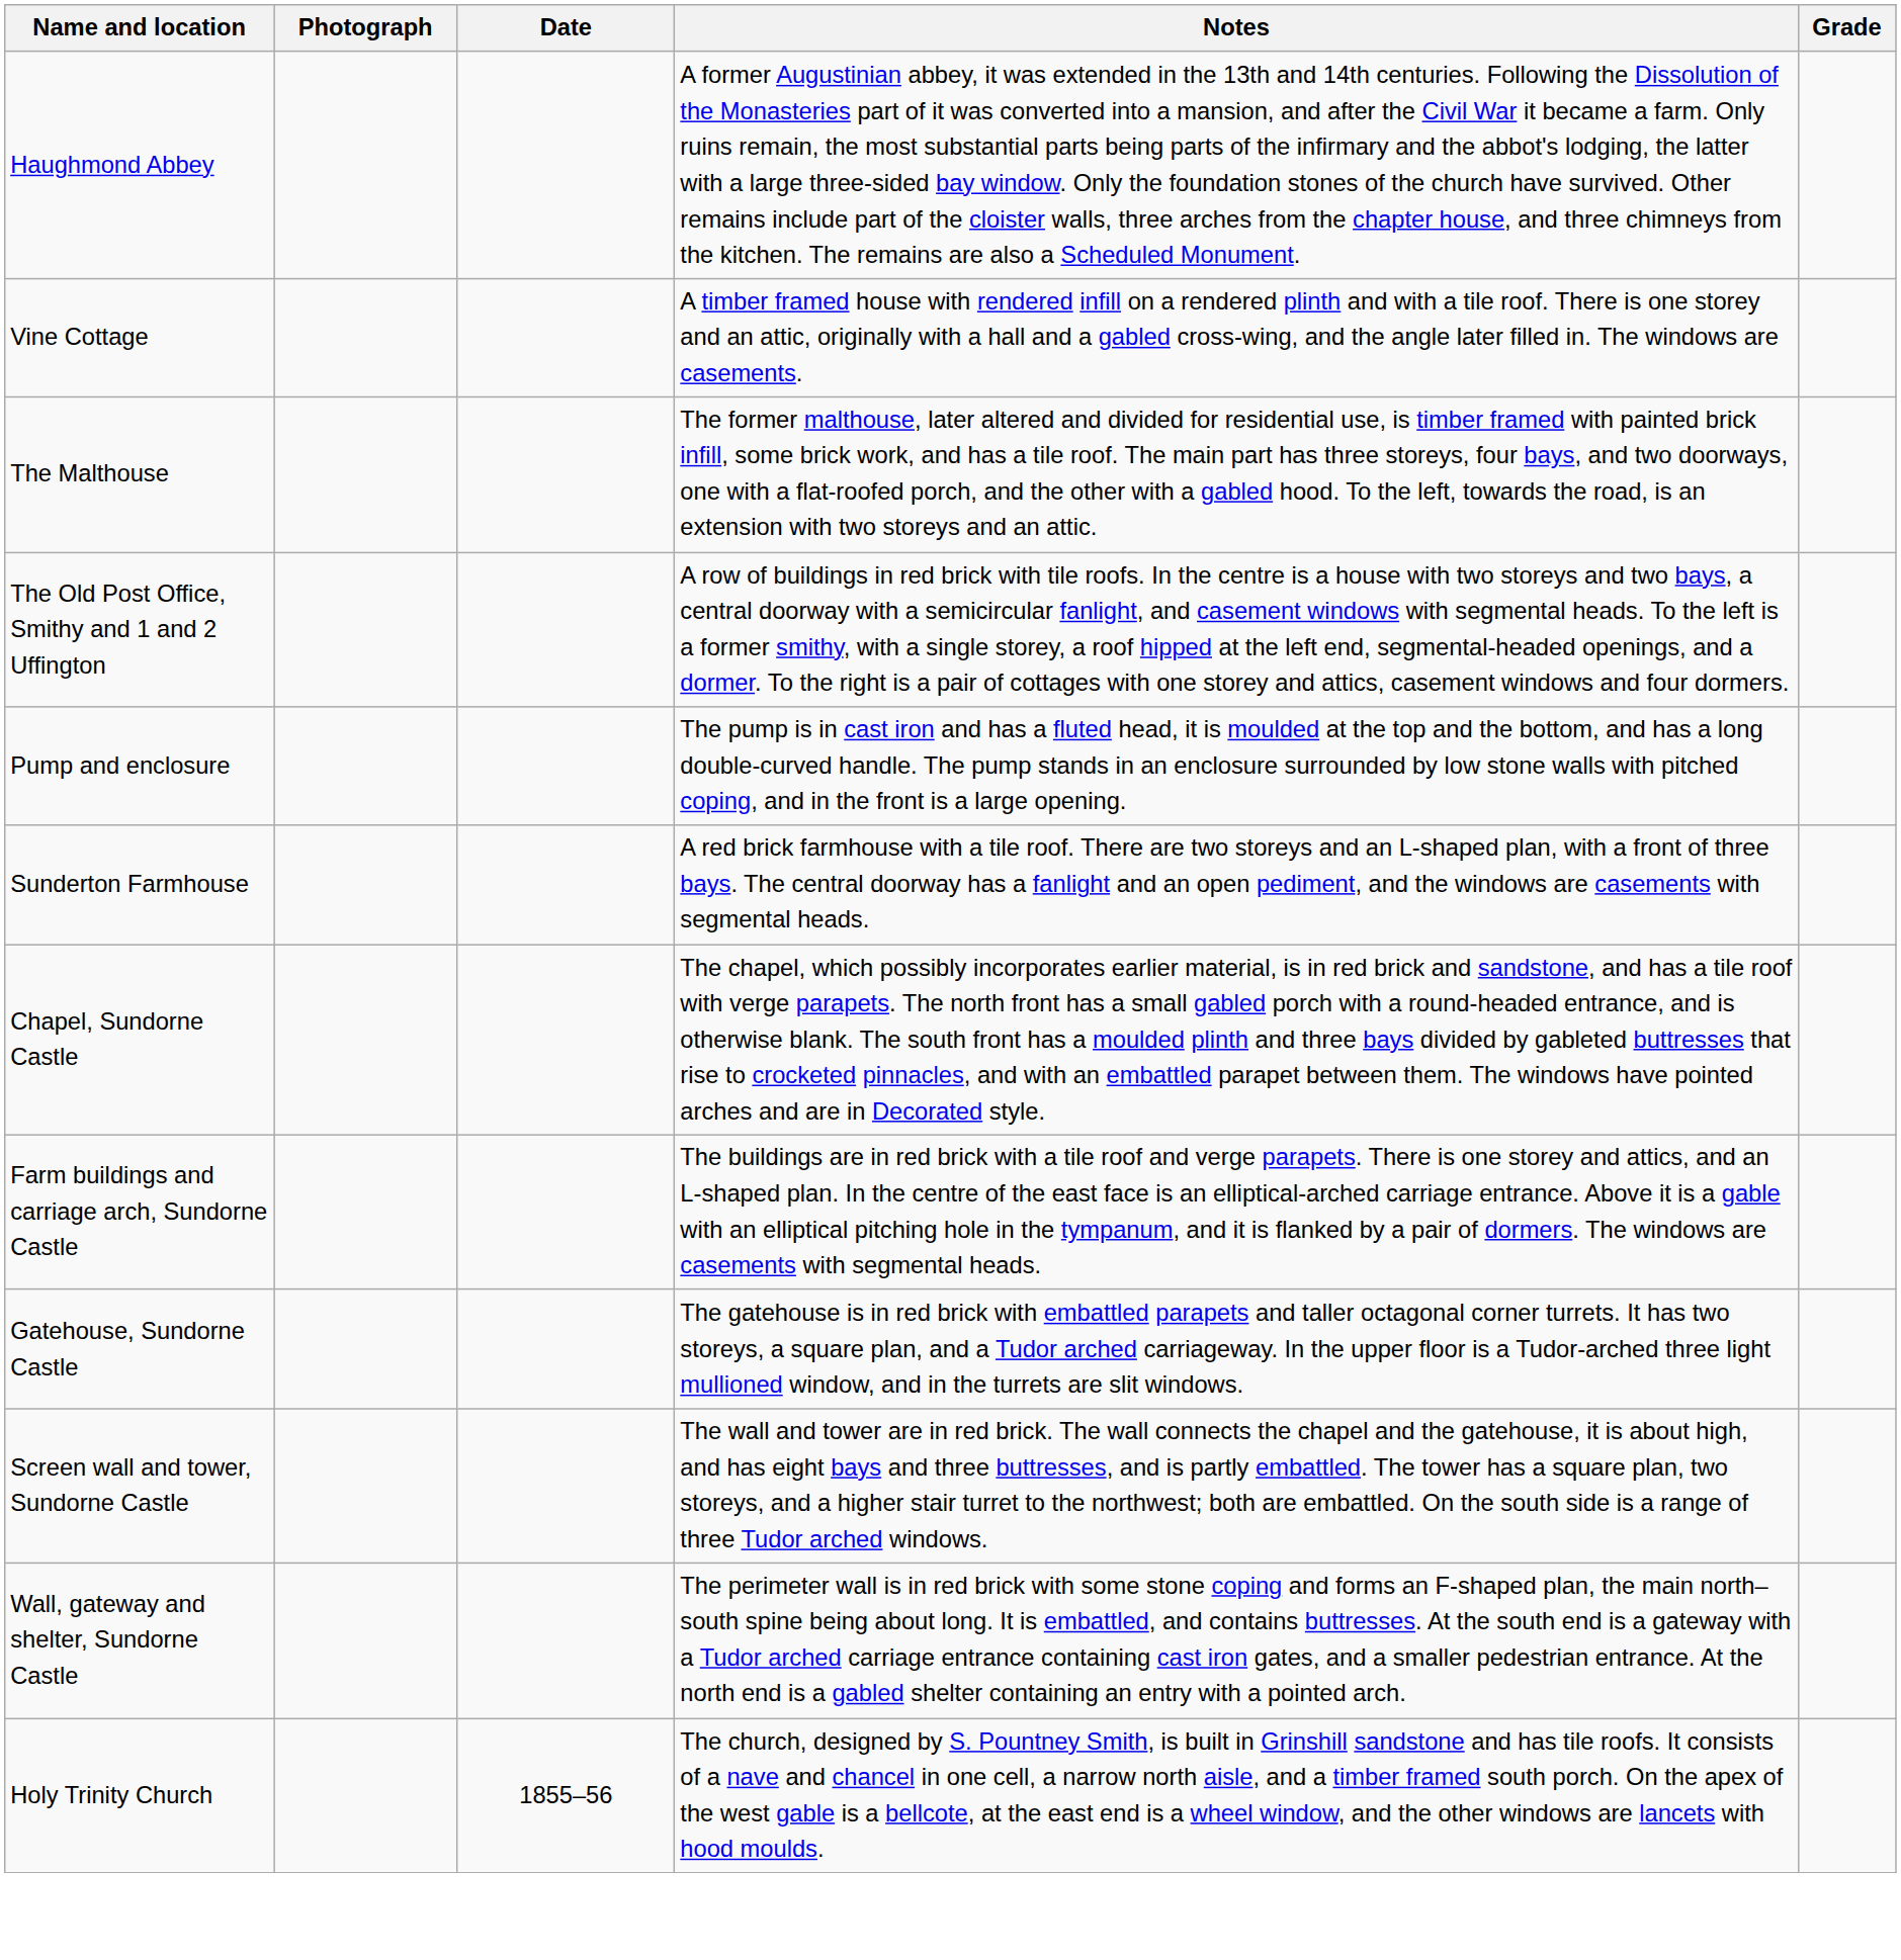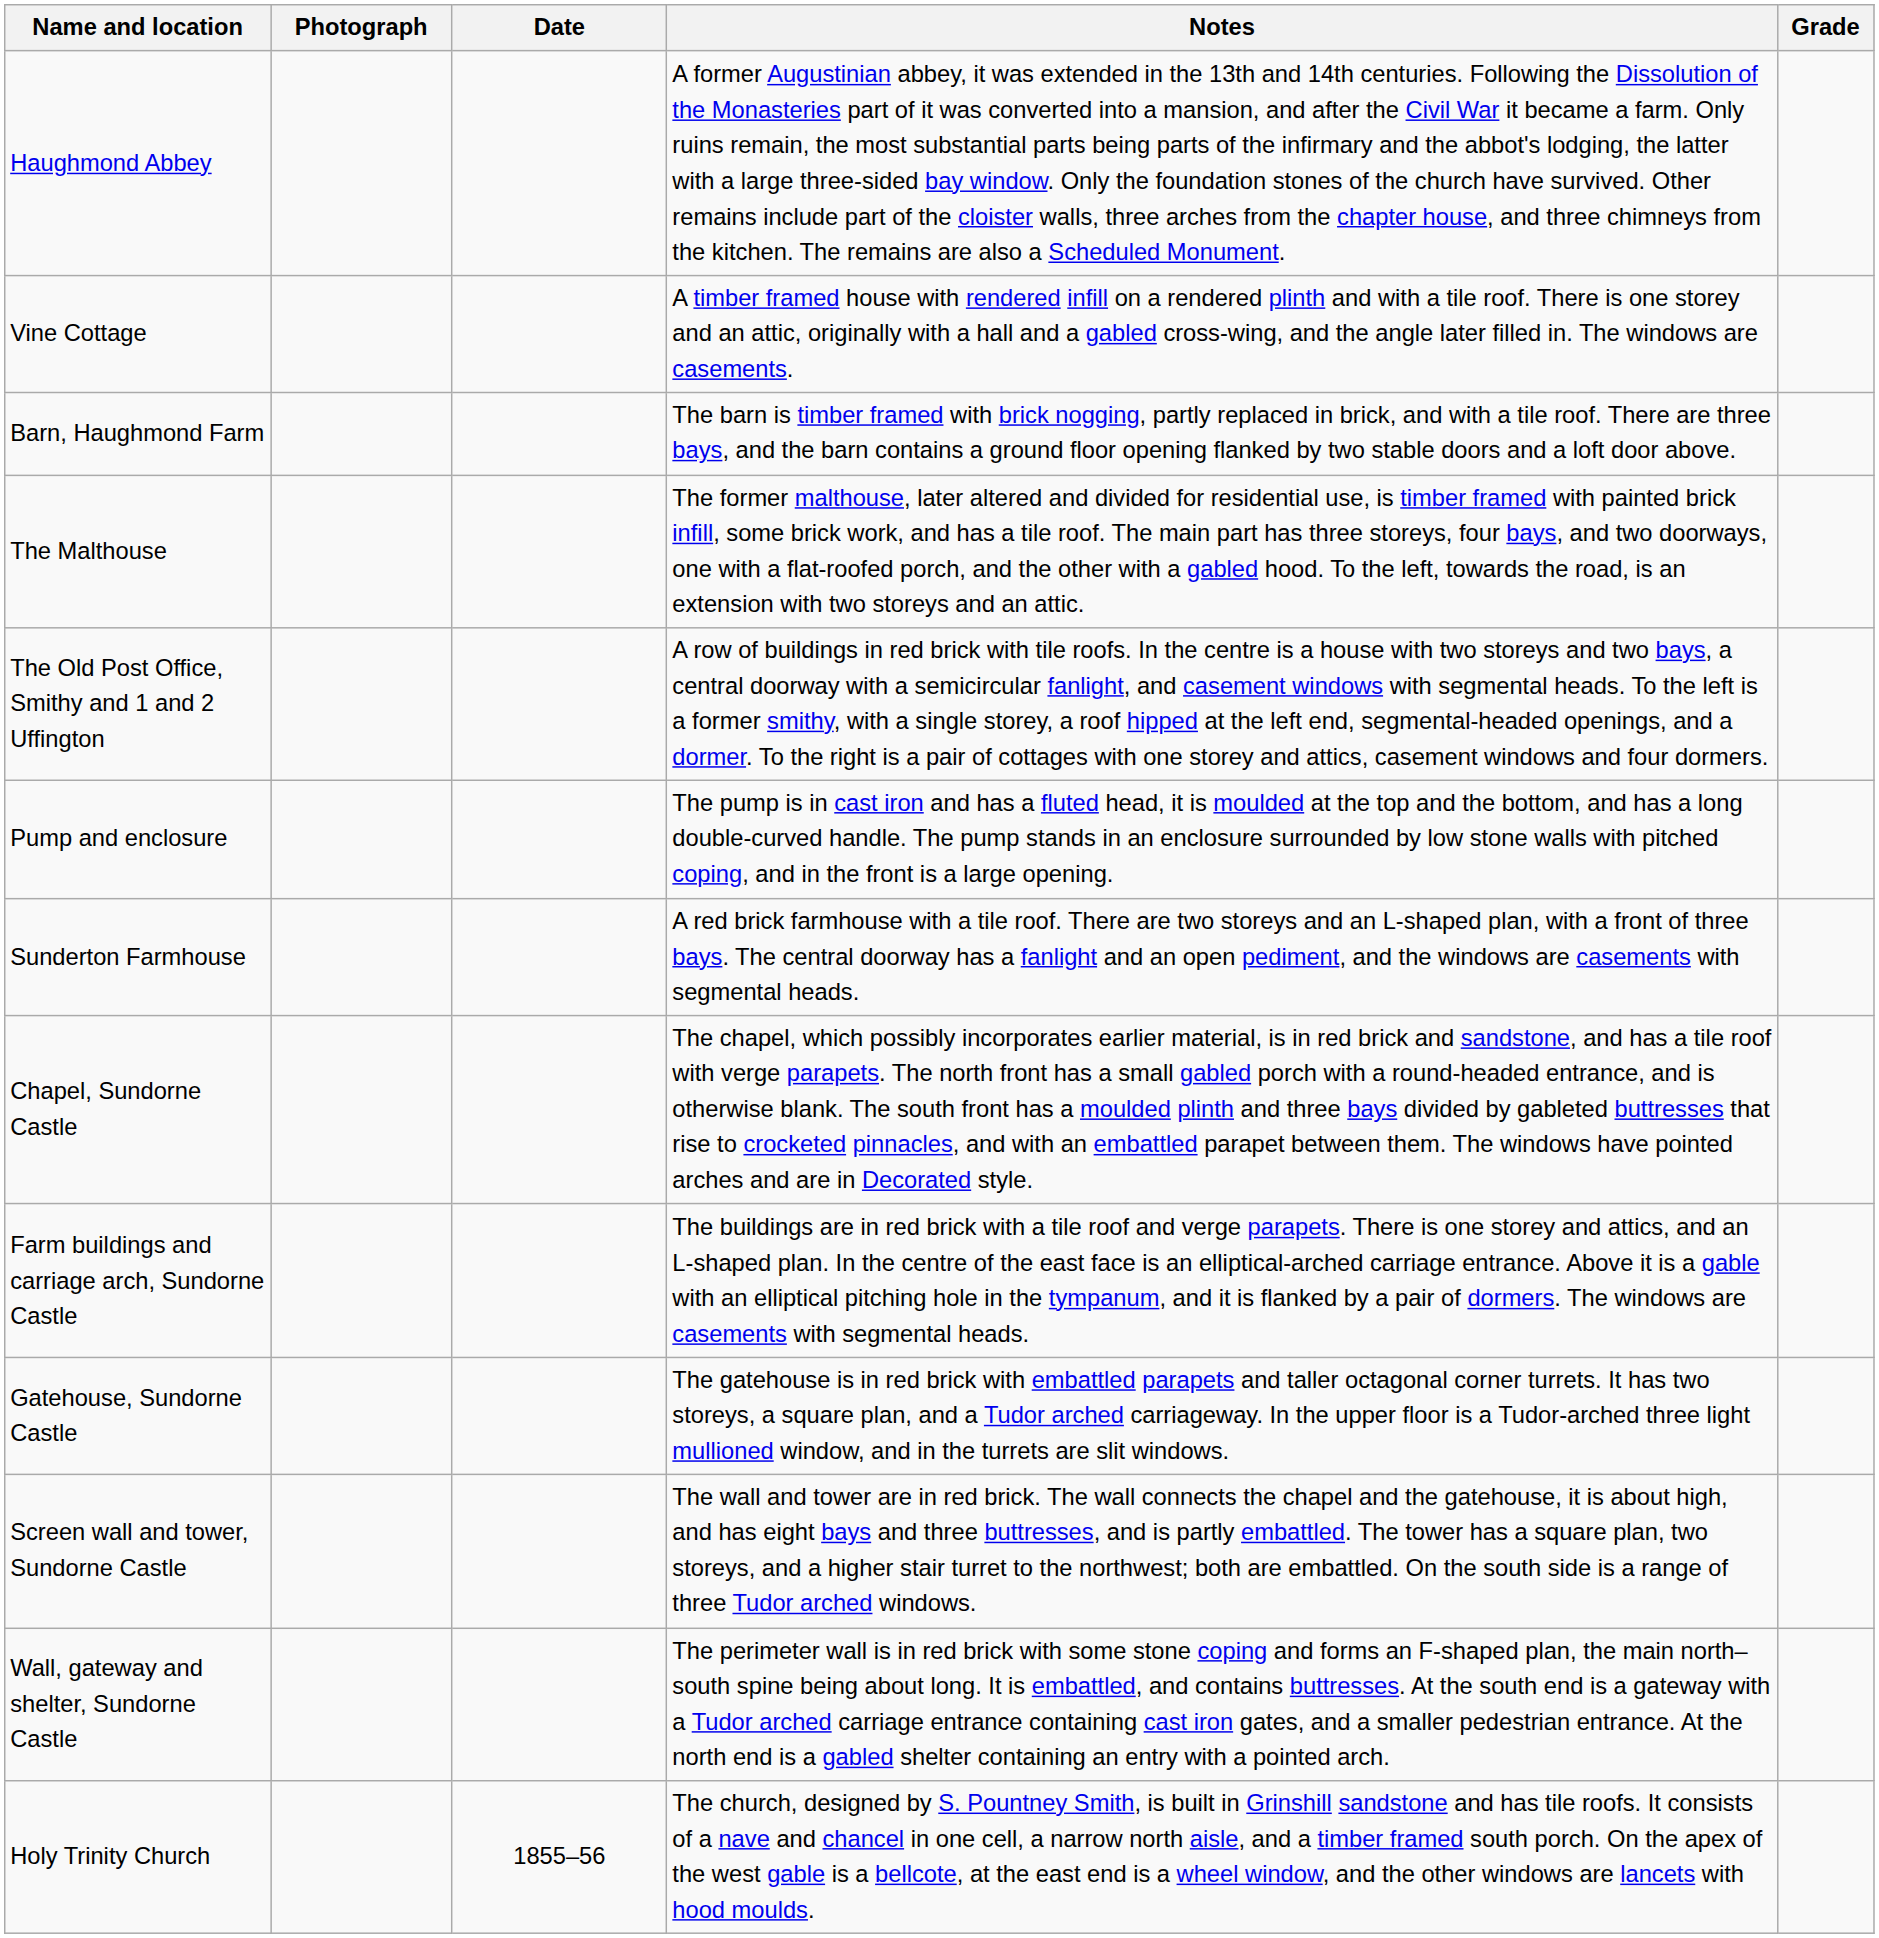 <table class="wikitable sortable plainrowheaders" style="width:100%; border:0; text-align:left; line-height:150%;">
 <tr>
 <th scope="col"  style="width:150px">Name and location</th>
 <th scope="col"  style="width:100px" class="unsortable">Photograph</th>
 <th scope="col"  style="width:120px">Date</th>
 <th scope="col"  style="width:650px" class="unsortable">Notes</th>
 <th scope="col"  style="width:50px">Grade</th>
 </tr>
 <tr>
 <td><a href='#'>Haughmond Abbey</a><br><small></small></td>
 <td></td>
 <td align="center"></td>
 <td>A former <a href='#'>Augustinian</a> abbey, it was extended in the 13th and 14th centuries.  Following the <a href='#'>Dissolution of the Monasteries</a> part of it was converted into a mansion, and after the <a href='#'>Civil War</a> it became a farm.  Only ruins remain, the most substantial parts being parts of the infirmary and the abbot's lodging, the latter with a large three-sided <a href='#'>bay window</a>.  Only the foundation stones of the church have survived.  Other remains include part of the <a href='#'>cloister</a> walls, three arches from the <a href='#'>chapter house</a>, and three chimneys from the kitchen.  The remains are also a <a href='#'>Scheduled Monument</a>.</td>
 <td align="center" ></td>
 </tr>
 <tr>
 <td>Vine Cottage<br><small></small></td>
 <td></td>
 <td align="center"></td>
 <td>A <a href='#'>timber framed</a> house with <a href='#'>rendered</a> <a href='#'>infill</a> on a rendered <a href='#'>plinth</a> and with a tile roof.  There is one storey and an attic, originally with a hall and a <a href='#'>gabled</a> cross-wing, and the angle later filled in.  The windows are <a href='#'>casements</a>.</td>
+<td align="center" ></td>
+</tr>
+<tr>
+<td>Barn, Haughmond Farm<br><small></small></td>
+<td></td>
+<td align="center"></td>
+<td>The barn is <a href='#'>timber framed</a> with <a href='#'>brick nogging</a>, partly replaced in brick, and with a tile roof.  There are three <a href='#'>bays</a>, and the barn contains a ground floor opening flanked by two stable doors and a loft door above.</td>
 <td align="center" ></td>
 </tr>
 <tr>
 <td>The Malthouse<br><small></small></td>
 <td></td>
 <td align="center"></td>
 <td>The former <a href='#'>malthouse</a>, later altered and divided for residential use, is <a href='#'>timber framed</a> with painted brick <a href='#'>infill</a>, some brick work, and has a tile roof.  The main part has three storeys, four <a href='#'>bays</a>, and two doorways, one with a flat-roofed porch, and the other with a <a href='#'>gabled</a> hood.  To the left, towards the road, is an extension with two storeys and an attic.</td>
 <td align="center" ></td>
 </tr>
 <tr>
 <td>The Old Post Office, Smithy and 1 and 2 Uffington<br><small></small></td>
 <td></td>
 <td align="center"></td>
 <td>A row of buildings in red brick with tile roofs.  In the centre is a house with two storeys and two <a href='#'>bays</a>, a central doorway with a semicircular <a href='#'>fanlight</a>, and <a href='#'>casement windows</a> with segmental heads.  To the left is a former <a href='#'>smithy</a>, with a single storey, a roof <a href='#'>hipped</a> at the left end, segmental-headed openings, and a <a href='#'>dormer</a>.  To the right is a pair of cottages with one storey and attics, casement windows and four dormers.</td>
 <td align="center" ></td>
 </tr>
 <tr>
 <td>Pump and enclosure<br><small></small></td>
 <td></td>
 <td align="center"></td>
 <td>The pump is in <a href='#'>cast iron</a> and has a <a href='#'>fluted</a> head, it is <a href='#'>moulded</a> at the top and the bottom, and has a long double-curved handle.  The pump stands in an enclosure surrounded by low stone walls with pitched <a href='#'>coping</a>, and in the front is a large opening.</td>
 <td align="center" ></td>
 </tr>
 <tr>
 <td>Sunderton Farmhouse<br><small></small></td>
 <td></td>
 <td align="center"></td>
 <td>A red brick farmhouse with a tile roof.  There are two storeys and an L-shaped plan, with a front of three <a href='#'>bays</a>.  The central doorway has a <a href='#'>fanlight</a> and an open <a href='#'>pediment</a>, and the windows are <a href='#'>casements</a> with segmental heads.</td>
 <td align="center" ></td>
 </tr>
 <tr>
 <td>Chapel, Sundorne Castle<br><small></small></td>
 <td></td>
 <td align="center"></td>
 <td>The chapel, which possibly incorporates earlier material, is in red brick and <a href='#'>sandstone</a>, and has a tile roof with verge <a href='#'>parapets</a>.  The north front has a small <a href='#'>gabled</a> porch with a round-headed entrance, and is otherwise blank.  The south front has a <a href='#'>moulded</a> <a href='#'>plinth</a> and three <a href='#'>bays</a> divided by gableted <a href='#'>buttresses</a> that rise to <a href='#'>crocketed</a> <a href='#'>pinnacles</a>, and with an <a href='#'>embattled</a> parapet between them.  The windows have pointed arches and are in <a href='#'>Decorated</a> style.</td>
 <td align="center" ></td>
 </tr>
 <tr>
 <td>Farm buildings and carriage arch, Sundorne Castle<br><small></small></td>
 <td></td>
 <td align="center"></td>
 <td>The buildings are in red brick with a tile roof and verge <a href='#'>parapets</a>.  There is one storey and attics, and an L-shaped plan. In the centre of the east face is an elliptical-arched carriage entrance.  Above it is a <a href='#'>gable</a> with an elliptical pitching hole in the <a href='#'>tympanum</a>, and it is flanked by a pair of <a href='#'>dormers</a>.  The windows are <a href='#'>casements</a> with segmental heads.</td>
 <td align="center" ></td>
 </tr>
 <tr>
 <td>Gatehouse, Sundorne Castle<br><small></small></td>
 <td></td>
 <td align="center"></td>
 <td>The gatehouse is in red brick with <a href='#'>embattled</a> <a href='#'>parapets</a> and taller octagonal corner turrets.  It has two storeys, a square plan, and a <a href='#'>Tudor arched</a> carriageway.  In the upper floor is a Tudor-arched three light <a href='#'>mullioned</a> window, and in the turrets are slit windows.</td>
 <td align="center" ></td>
 </tr>
 <tr>
 <td>Screen wall and tower, Sundorne Castle<br><small></small></td>
 <td></td>
 <td align="center"></td>
 <td>The wall and tower are in red brick.  The wall connects the chapel and the gatehouse, it is about  high, and has eight <a href='#'>bays</a> and three <a href='#'>buttresses</a>, and is partly <a href='#'>embattled</a>.  The tower has a square plan, two storeys, and a higher stair turret to the northwest; both are embattled.  On the south side is a range of three <a href='#'>Tudor arched</a> windows.</td>
 <td align="center" ></td>
 </tr>
 <tr>
 <td>Wall, gateway and shelter, Sundorne Castle<br><small></small></td>
 <td></td>
 <td align="center"></td>
 <td>The perimeter wall is in red brick with some stone <a href='#'>coping</a> and forms an F-shaped plan, the main north–south spine being about  long.  It is <a href='#'>embattled</a>, and contains <a href='#'>buttresses</a>.  At the south end is a gateway with a <a href='#'>Tudor arched</a> carriage entrance containing <a href='#'>cast iron</a> gates, and a smaller pedestrian entrance.  At the north end is a <a href='#'>gabled</a> shelter containing an entry with a pointed arch.</td>
 <td align="center" ></td>
 </tr>
 <tr>
 <td>Holy Trinity Church<br><small></small></td>
 <td></td>
 <td align="center">1855–56</td>
 <td>The church, designed by <a href='#'>S. Pountney Smith</a>, is built in <a href='#'>Grinshill</a> <a href='#'>sandstone</a> and has tile roofs.  It consists of a <a href='#'>nave</a> and <a href='#'>chancel</a> in one cell, a narrow north <a href='#'>aisle</a>, and a <a href='#'>timber framed</a> south porch.  On the apex of the west <a href='#'>gable</a> is a <a href='#'>bellcote</a>, at the east end is a <a href='#'>wheel window</a>, and the other windows are <a href='#'>lancets</a> with <a href='#'>hood moulds</a>.</td>
 <td align="center" ></td>
 </tr>
 <tr>
 </tr>
 </table>
